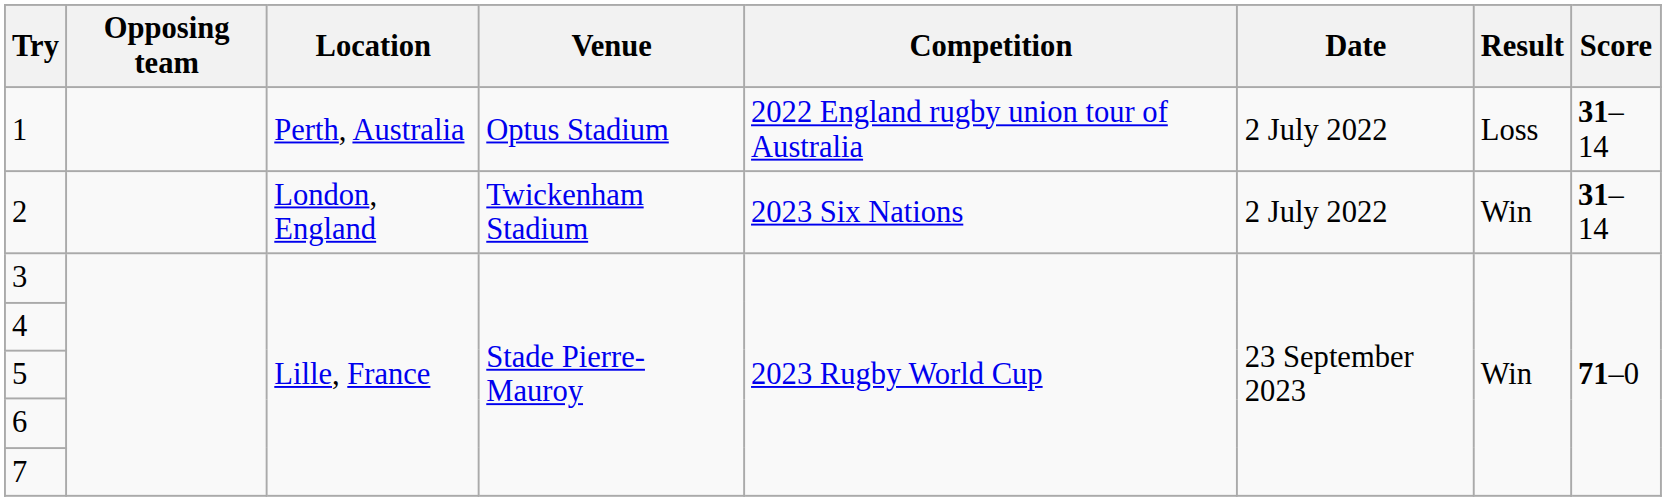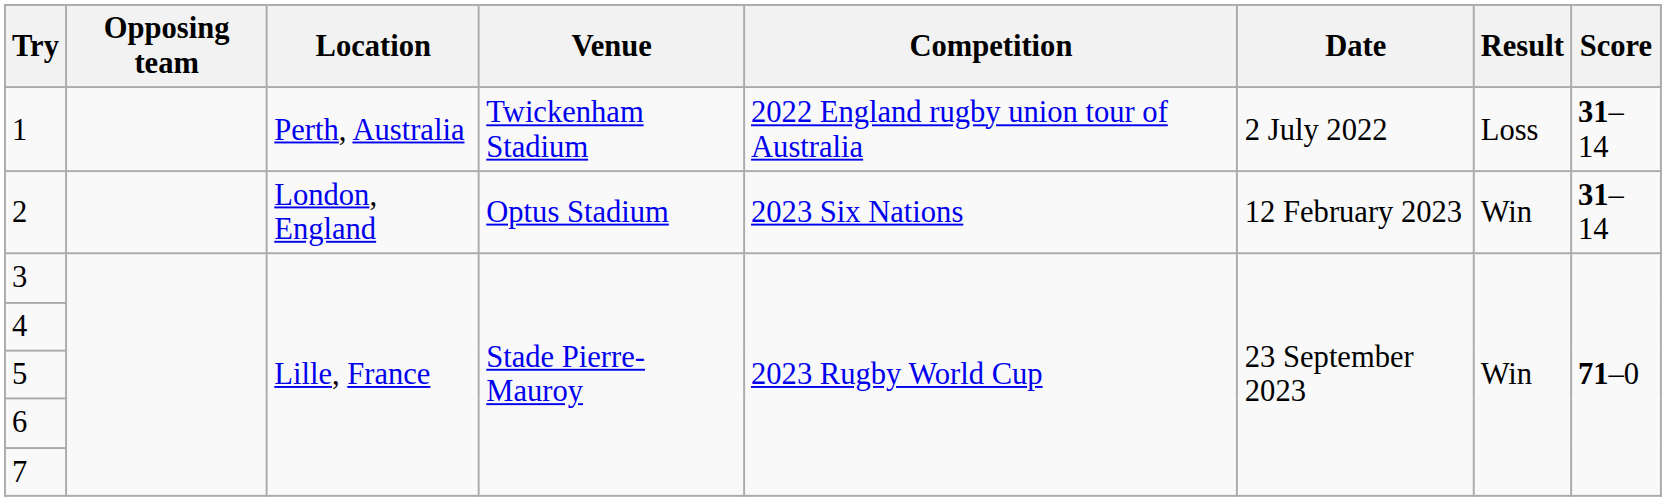 <table class="wikitable" style="font-size:100%">
 <tr>
 <th>Try</th>
 <th>Opposing team</th>
 <th>Location</th>
 <th>Venue</th>
 <th>Competition</th>
 <th>Date</th>
 <th>Result</th>
 <th>Score</th>
 </tr>
 <tr>
 <td>1</td>
 <td></td>
 <td><a href='#'>Perth</a>, <a href='#'>Australia</a></td>
-<td><a href='#'>Optus Stadium</a></td>
+<td><a href='#'>Twickenham Stadium</a></td>
 <td><a href='#'>2022 England rugby union tour of Australia</a></td>
 <td>2 July 2022</td>
 <td>Loss</td>
 <td><strong>31</strong>–14</td>
 </tr>
 <tr>
 <td>2</td>
 <td></td>
 <td><a href='#'>London</a>, <a href='#'>England</a></td>
-<td><a href='#'>Twickenham Stadium</a></td>
+<td><a href='#'>Optus Stadium</a></td>
 <td><a href='#'>2023 Six Nations</a></td>
-<td>2 July 2022</td>
+<td>12 February 2023</td>
 <td>Win</td>
 <td><strong>31</strong>–14</td>
 </tr>
 <tr>
 <td>3</td>
 <td rowspan="5"></td>
 <td rowspan="5"><a href='#'>Lille</a>, <a href='#'>France</a></td>
 <td rowspan="5"><a href='#'>Stade Pierre-Mauroy</a></td>
 <td rowspan="5"><a href='#'>2023 Rugby World Cup</a></td>
 <td rowspan="5">23 September 2023</td>
 <td rowspan="5">Win</td>
 <td rowspan="5"><strong>71</strong>–0</td>
 </tr>
 <tr>
 <td>4</td>
 </tr>
 <tr>
 <td>5</td>
 </tr>
 <tr>
 <td>6</td>
 </tr>
 <tr>
 <td>7</td>
 </tr>
 </table>
